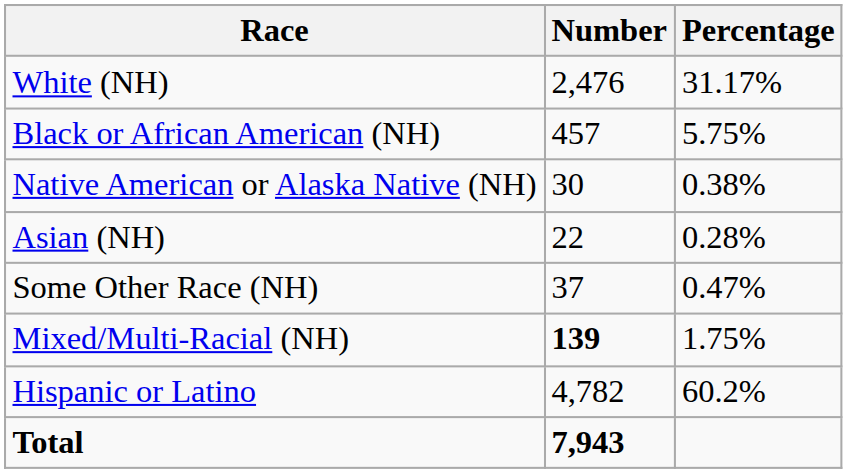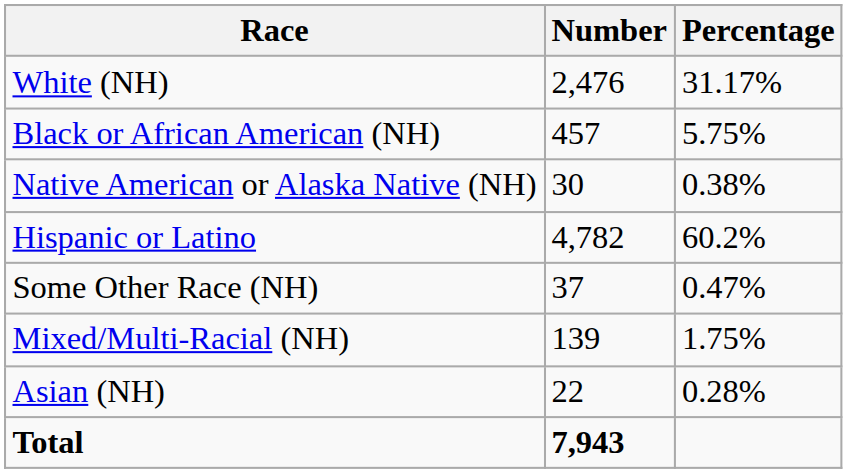 <table class="wikitable">
 <tr>
 <th>Race</th>
 <th>Number</th>
 <th>Percentage</th>
 </tr>
 <tr>
 <td><a href='#'>White</a> (NH)</td>
 <td>2,476</td>
 <td>31.17%</td>
 </tr>
 <tr>
 <td><a href='#'>Black or African American</a> (NH)</td>
 <td>457</td>
 <td>5.75%</td>
 </tr>
 <tr>
 <td><a href='#'>Native American</a> or <a href='#'>Alaska Native</a> (NH)</td>
 <td>30</td>
 <td>0.38%</td>
 </tr>
 <tr>
-<td><a href='#'>Asian</a> (NH)</td>
-<td>22</td>
-<td>0.28%</td>
+<td><a href='#'>Hispanic or Latino</a></td>
+<td>4,782</td>
+<td>60.2%</td>
 </tr>
 <tr>
 <td>Some Other Race (NH)</td>
 <td>37</td>
 <td>0.47%</td>
 </tr>
 <tr>
 <td><a href='#'>Mixed/Multi-Racial</a> (NH)</td>
-<td><strong>139</strong></td>
+<td>139</td>
 <td>1.75%</td>
 </tr>
 <tr>
-<td><a href='#'>Hispanic or Latino</a></td>
-<td>4,782</td>
-<td>60.2%</td>
+<td><a href='#'>Asian</a> (NH)</td>
+<td>22</td>
+<td>0.28%</td>
 </tr>
 <tr>
 <td><strong>Total</strong></td>
 <td><strong>7,943</strong></td>
 <td></td>
 </tr>
 </table>
